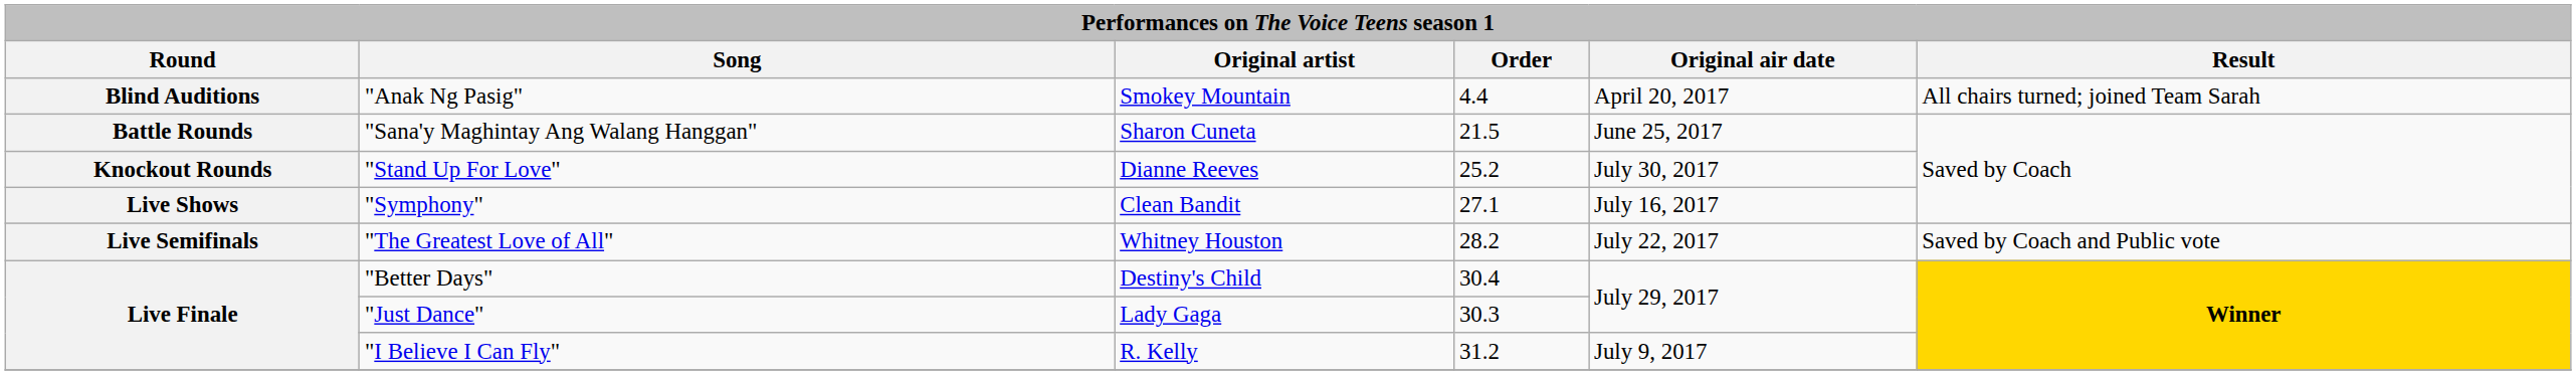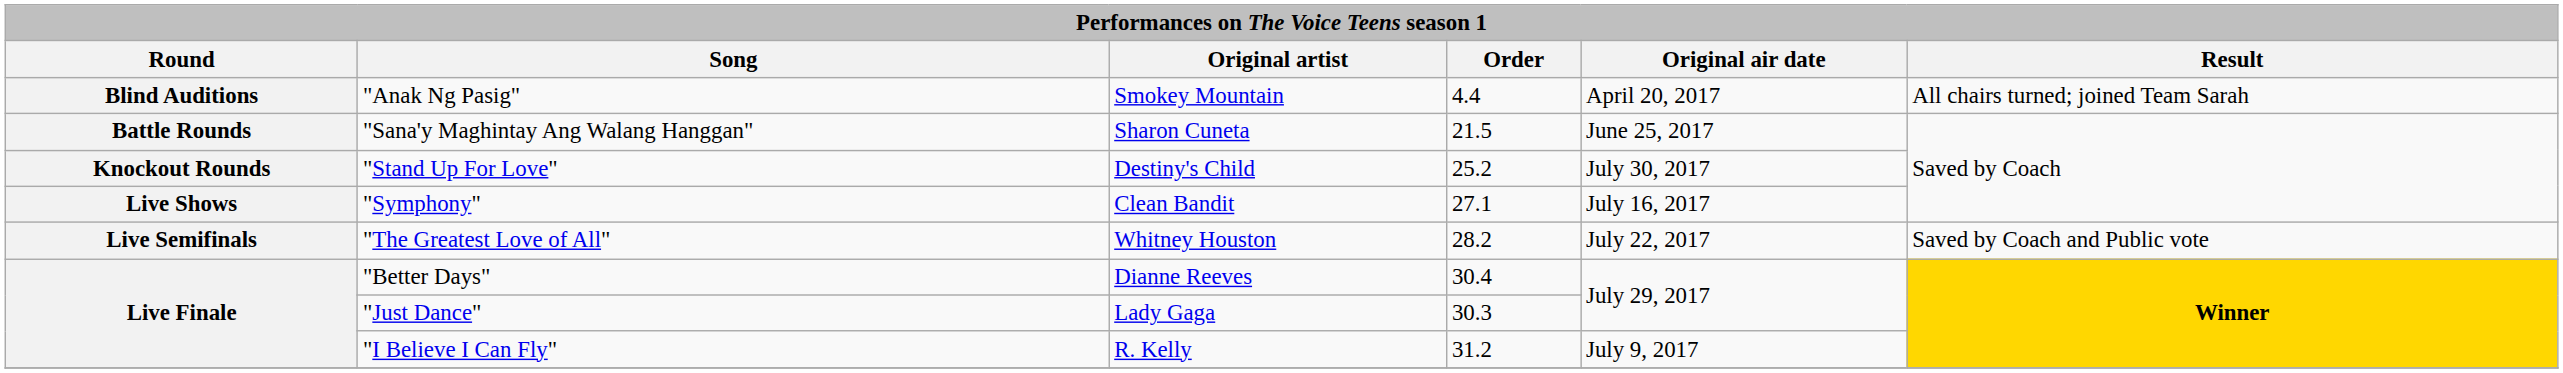 <table class="wikitable collapsible autocollapse" style="width:90%; margin:1em auto 1em auto;">
 <tr>
 <th colspan="6" style="background:#BFBFBF;">Performances on <em>The Voice Teens</em> season 1</th>
 </tr>
 <tr>
 <th>Round</th>
 <th>Song</th>
 <th>Original artist</th>
 <th>Order</th>
 <th>Original air date</th>
 <th>Result</th>
 </tr>
 <tr>
 <th scope="row">Blind Auditions</th>
 <td>"Anak Ng Pasig"</td>
 <td><a href='#'>Smokey Mountain</a></td>
 <td>4.4</td>
 <td>April 20, 2017</td>
 <td>All chairs turned; joined Team Sarah</td>
 </tr>
 <tr>
 <th scope="row">Battle Rounds</th>
 <td>"Sana'y Maghintay Ang Walang Hanggan" </td>
 <td><a href='#'>Sharon Cuneta</a></td>
 <td>21.5</td>
 <td>June 25, 2017</td>
 <td rowspan="3">Saved by Coach</td>
 </tr>
 <tr>
 <th scope="row">Knockout Rounds</th>
 <td>"<a href='#'>Stand Up For Love</a>"</td>
-<td><a href='#'>Dianne Reeves</a></td>
+<td><a href='#'>Destiny's Child</a></td>
 <td>25.2</td>
 <td>July 30, 2017</td>
 </tr>
 <tr>
 <th scope="row">Live Shows<br></th>
 <td>"<a href='#'>Symphony</a>"</td>
 <td><a href='#'>Clean Bandit</a></td>
 <td>27.1</td>
 <td>July 16, 2017</td>
 </tr>
 <tr>
 <th scope="row">Live Semifinals</th>
 <td>"<a href='#'>The Greatest Love of All</a>"</td>
 <td><a href='#'>Whitney Houston</a></td>
 <td>28.2</td>
 <td>July 22, 2017</td>
 <td>Saved by Coach and Public vote</td>
 </tr>
 <tr>
 <th rowspan=3>Live Finale</th>
 <td>"Better Days" </td>
-<td><a href='#'>Destiny's Child</a></td>
+<td><a href='#'>Dianne Reeves</a></td>
 <td>30.4</td>
 <td rowspan="2">July 29, 2017</td>
 <th rowspan=3 style="background:gold;">Winner</th>
 </tr>
 <tr>
 <td>"<a href='#'>Just Dance</a>"</td>
 <td><a href='#'>Lady Gaga</a></td>
 <td>30.3</td>
 </tr>
 <tr>
 <td>"<a href='#'>I Believe I Can Fly</a>"</td>
 <td><a href='#'>R. Kelly</a></td>
 <td>31.2</td>
 <td>July 9, 2017</td>
 </tr>
 <tr>
 </tr>
 </table>
